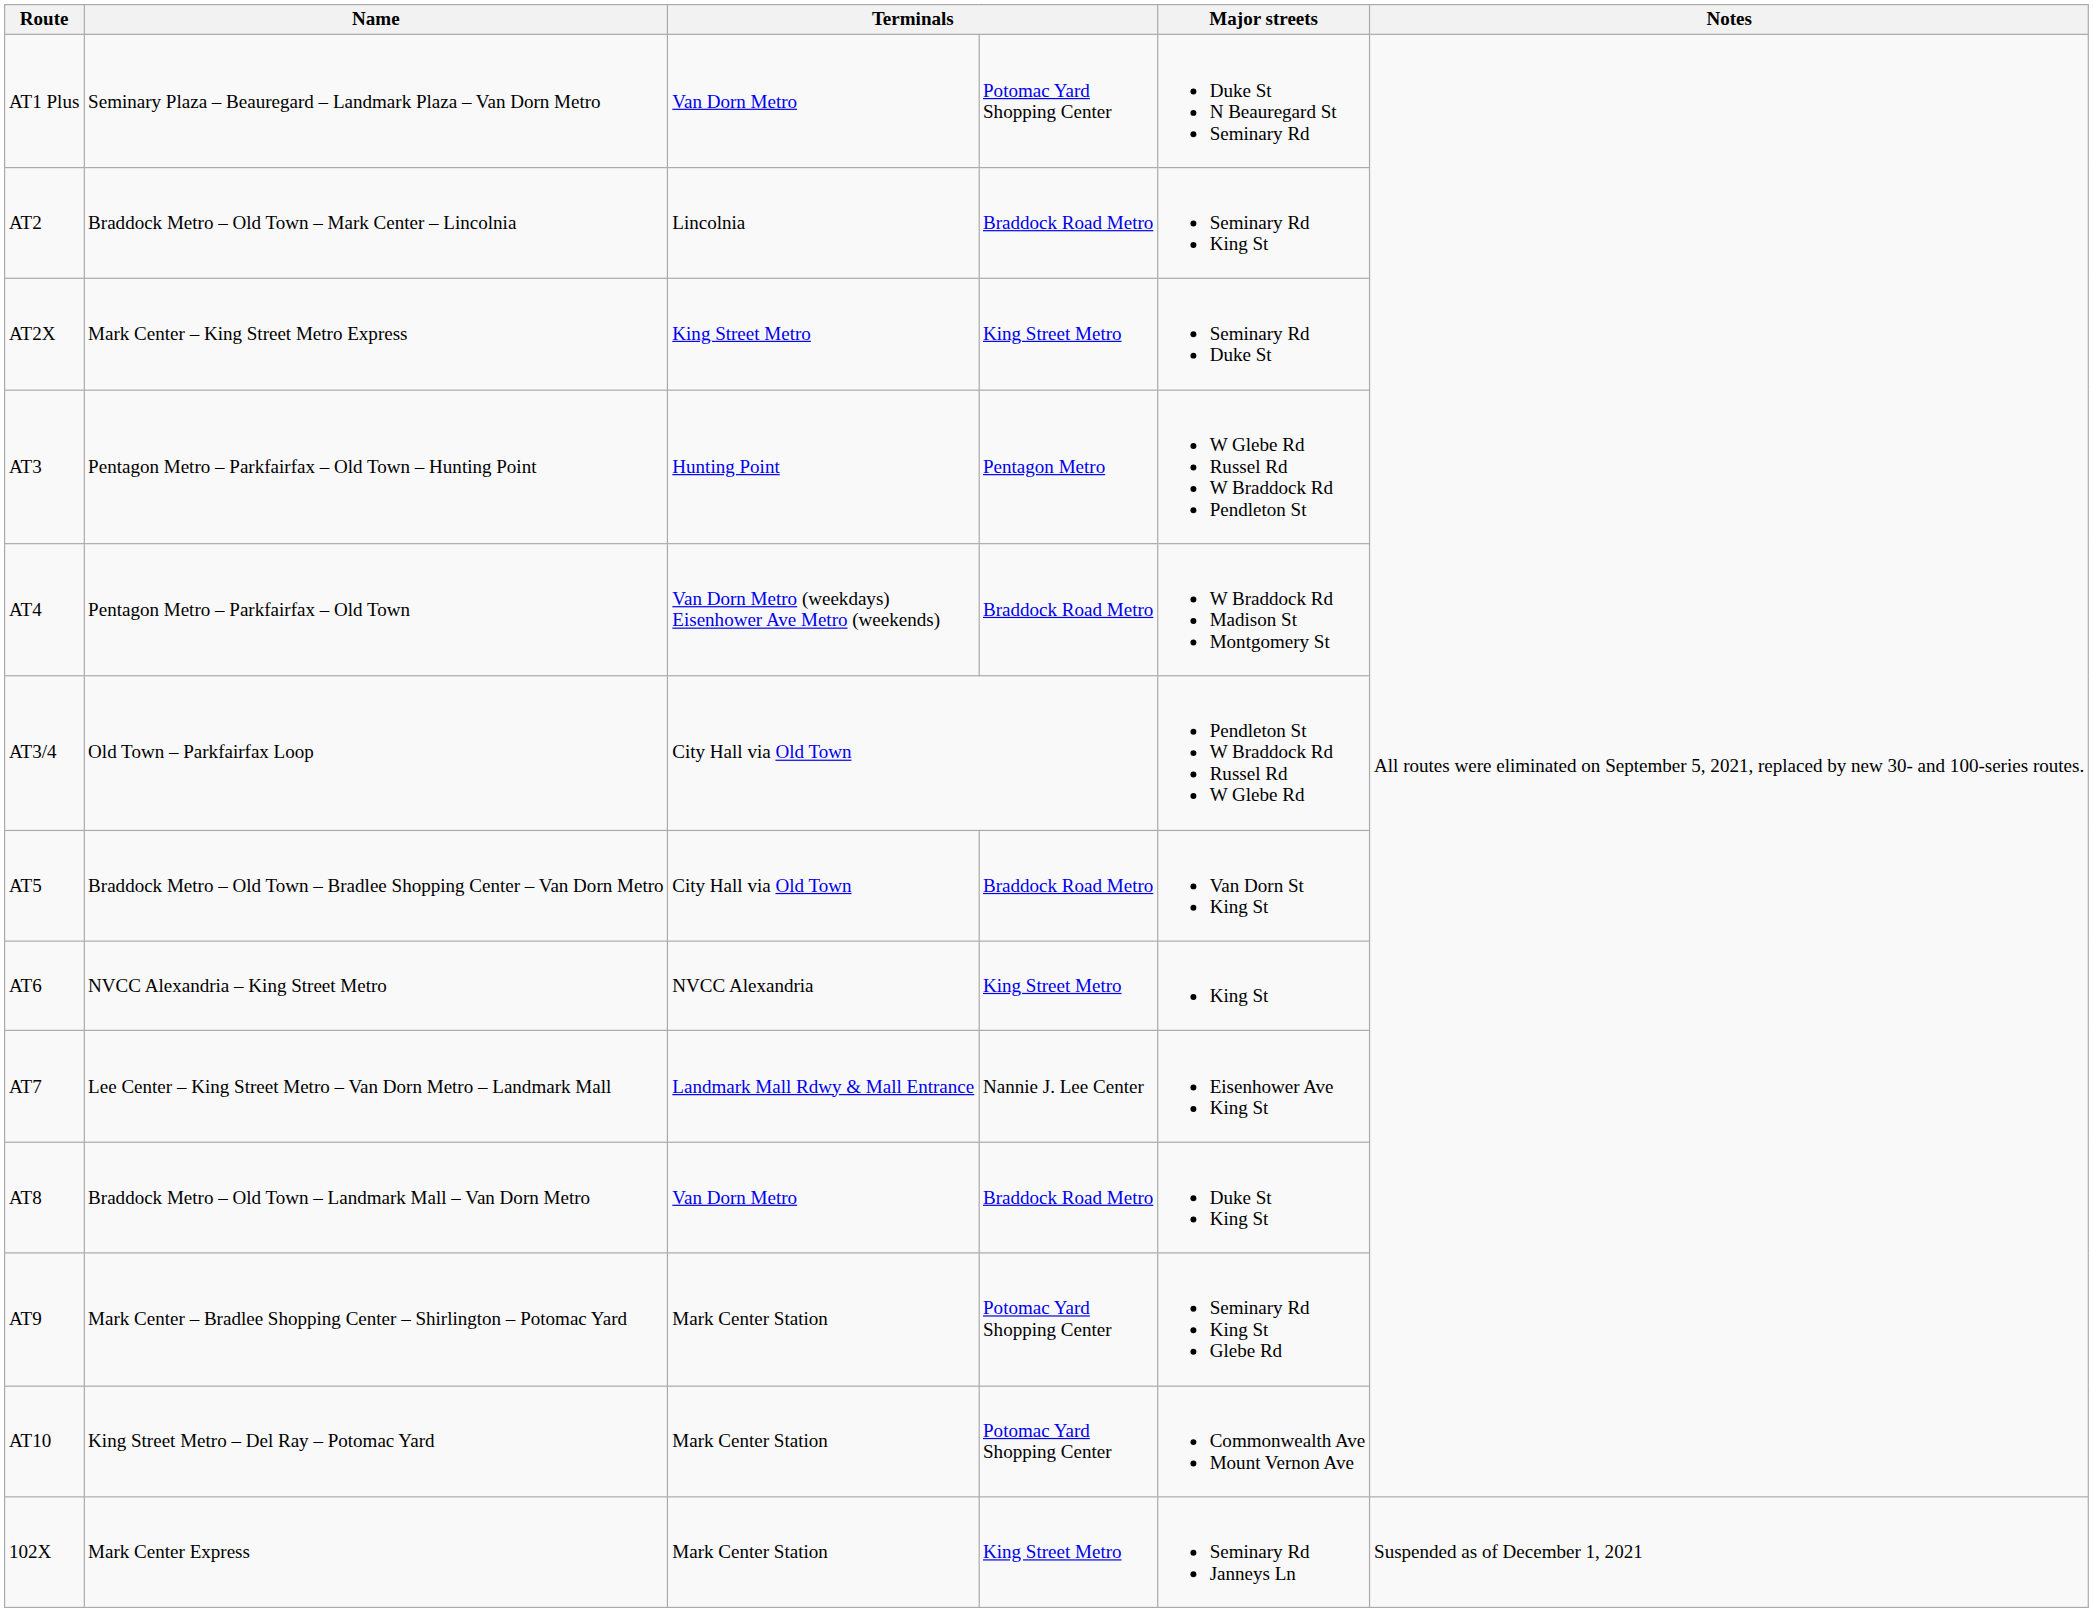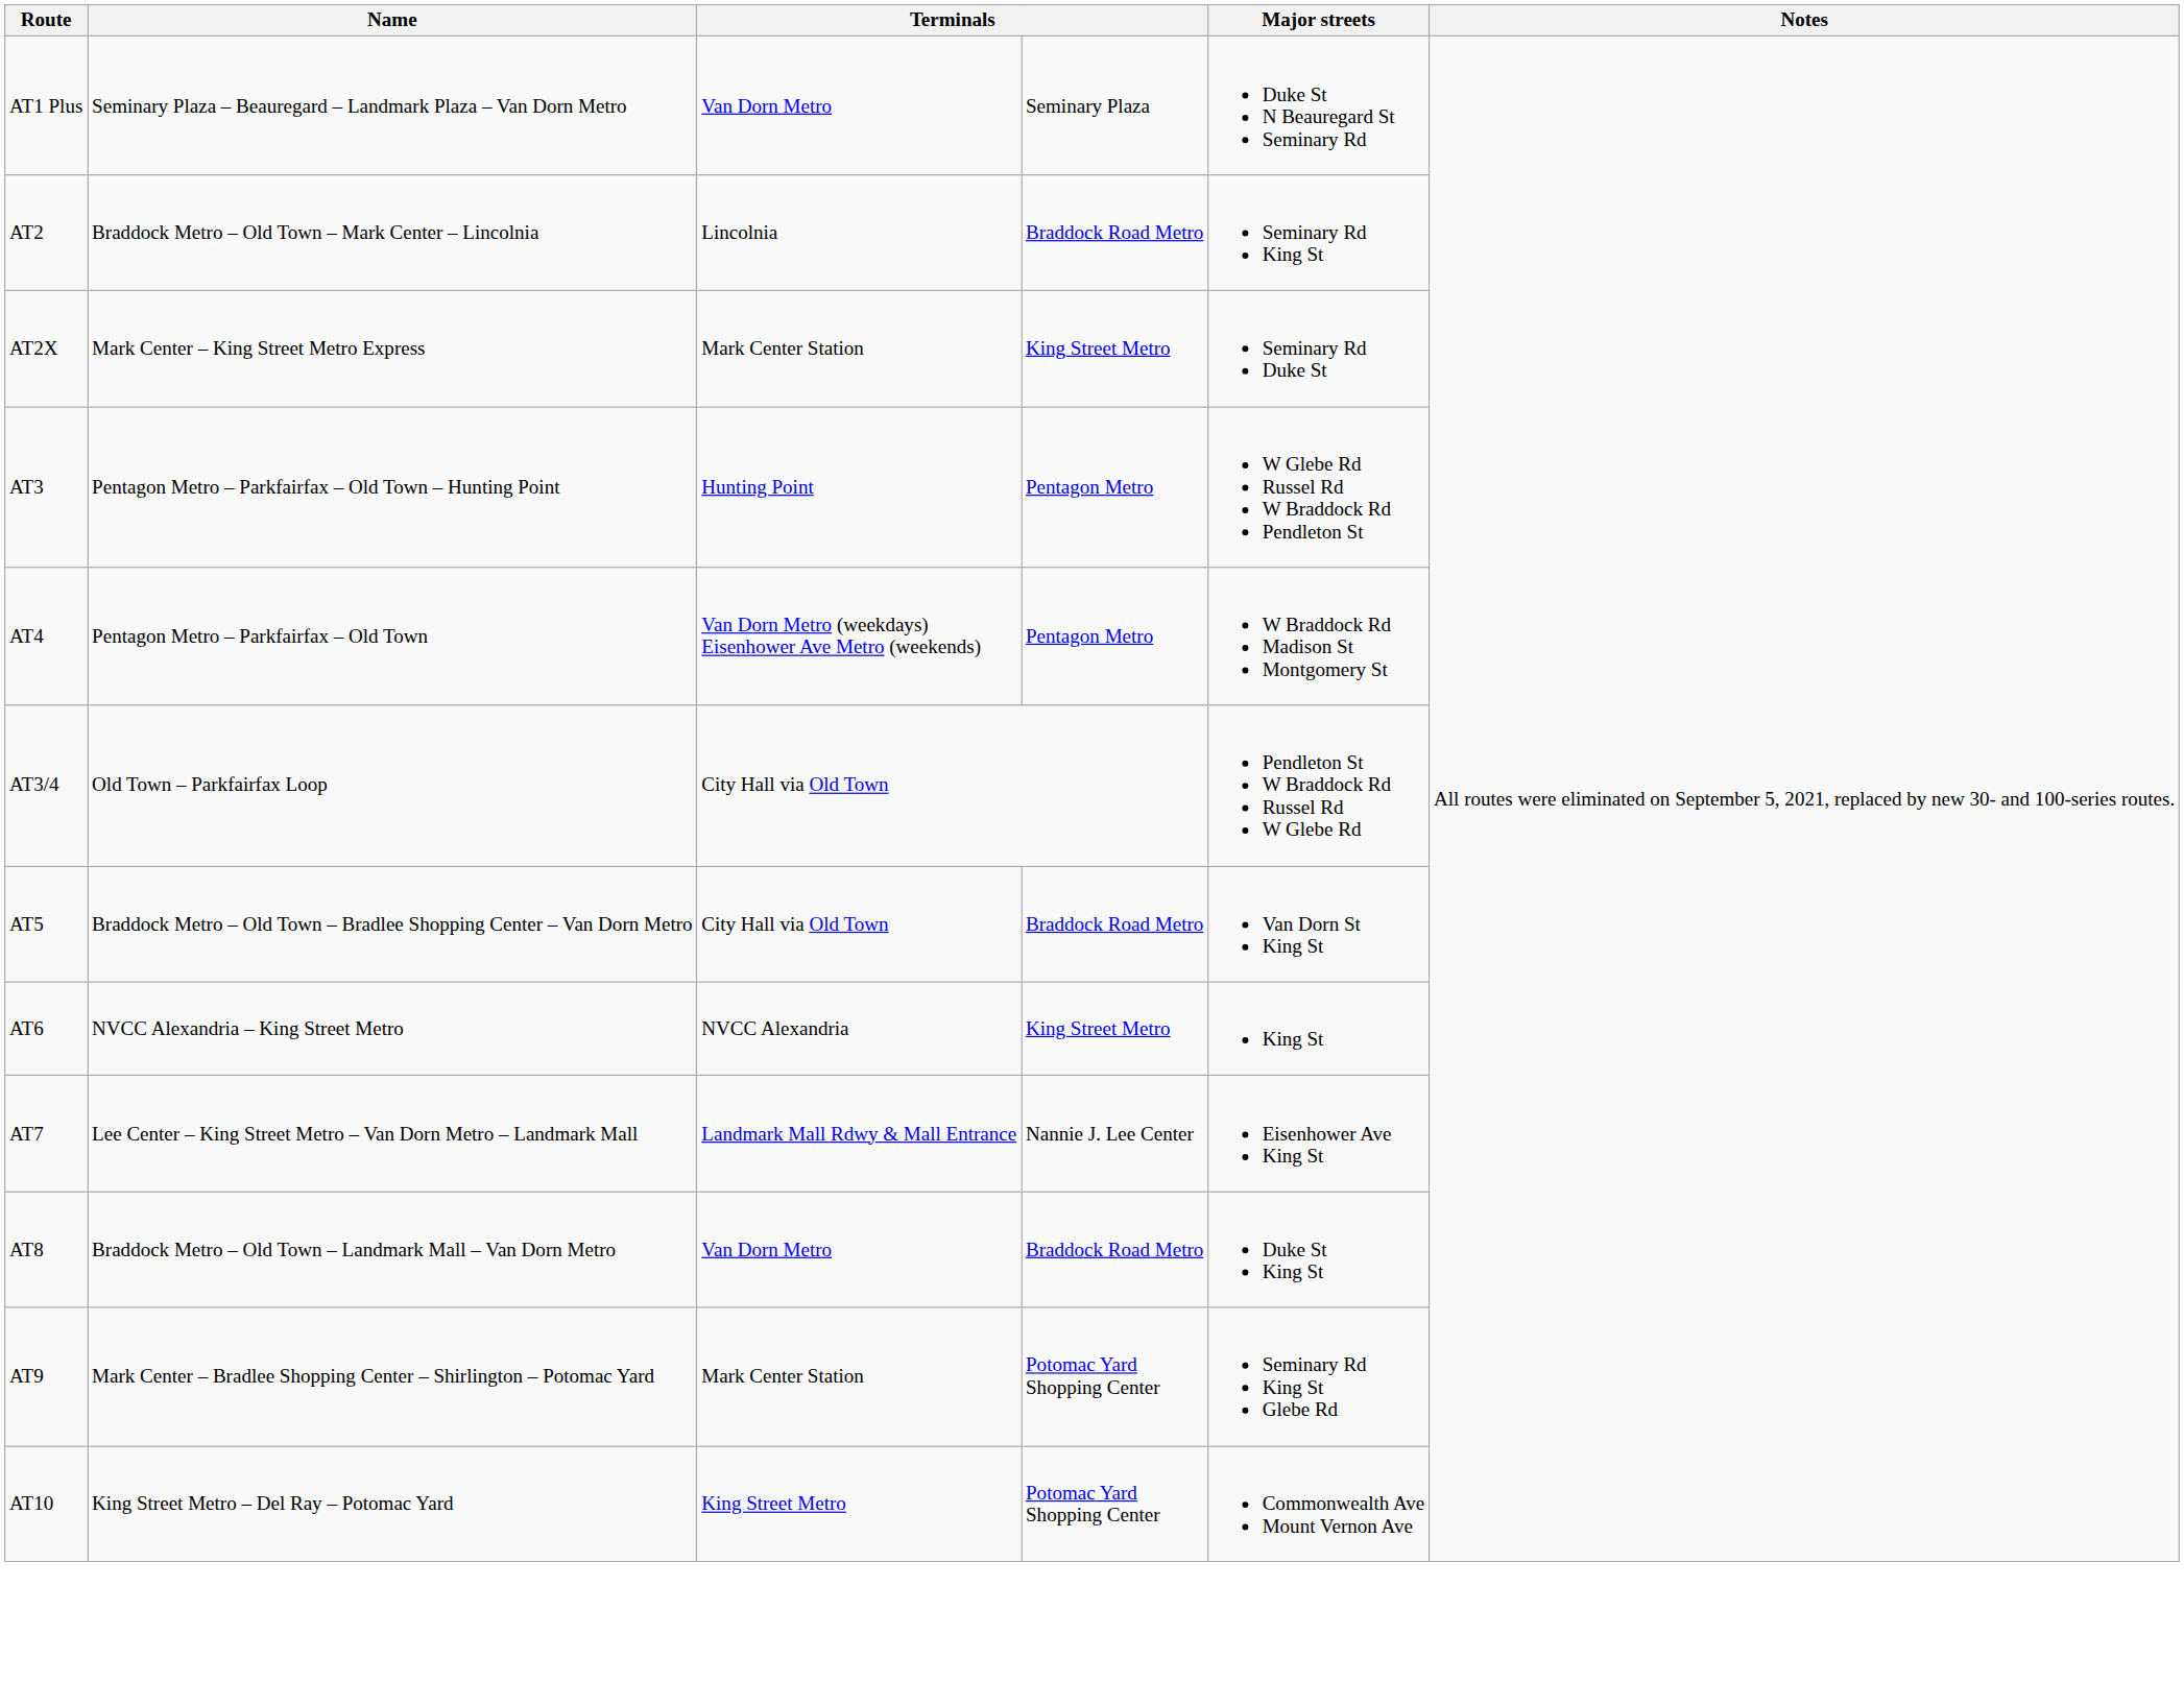 <table class="wikitable">
 <tr>
 <th>Route</th>
 <th>Name</th>
 <th colspan=2>Terminals</th>
 <th>Major streets</th>
 <th>Notes</th>
 </tr>
 <tr>
 <td>AT1 Plus</td>
 <td>Seminary Plaza – Beauregard – Landmark Plaza – Van Dorn Metro</td>
 <td><a href='#'>Van Dorn Metro</a></td>
-<td><a href='#'>Potomac Yard</a><br>Shopping Center</td>
+<td>Seminary Plaza</td>
 <td><br><ul><li>Duke St</li><li>N Beauregard St</li><li>Seminary Rd</li></ul></td>
 <td rowspan=12>All routes were eliminated on September 5, 2021, replaced by new 30- and 100-series routes.</td>
 </tr>
 <tr>
 <td>AT2</td>
 <td>Braddock Metro – Old Town – Mark Center – Lincolnia</td>
 <td>Lincolnia</td>
 <td><a href='#'>Braddock Road Metro</a></td>
 <td><br><ul><li>Seminary Rd</li><li>King St</li></ul></td>
 </tr>
 <tr>
 <td>AT2X</td>
 <td>Mark Center – King Street Metro Express</td>
-<td><a href='#'>King Street Metro</a></td>
+<td>Mark Center Station</td>
 <td><a href='#'>King Street Metro</a></td>
 <td><br><ul><li>Seminary Rd</li><li>Duke St</li></ul></td>
 </tr>
 <tr>
 <td>AT3</td>
 <td>Pentagon Metro – Parkfairfax – Old Town – Hunting Point</td>
 <td><a href='#'>Hunting Point</a></td>
 <td><a href='#'>Pentagon Metro</a></td>
 <td><br><ul><li>W Glebe Rd</li><li>Russel Rd</li><li>W Braddock Rd</li><li>Pendleton St</li></ul></td>
 </tr>
 <tr>
 <td>AT4</td>
 <td>Pentagon Metro – Parkfairfax – Old Town</td>
 <td><a href='#'>Van Dorn Metro</a> (weekdays)<br><a href='#'>Eisenhower Ave Metro</a> (weekends)</td>
-<td><a href='#'>Braddock Road Metro</a></td>
+<td><a href='#'>Pentagon Metro</a></td>
 <td><br><ul><li>W Braddock Rd</li><li>Madison St</li><li>Montgomery St</li></ul></td>
 </tr>
 <tr>
 <td>AT3/4</td>
 <td>Old Town – Parkfairfax Loop</td>
 <td colspan=2>City Hall via <a href='#'>Old Town</a></td>
 <td><br><ul><li>Pendleton St</li><li>W Braddock Rd</li><li>Russel Rd</li><li>W Glebe Rd</li></ul></td>
 </tr>
 <tr>
 <td>AT5</td>
 <td>Braddock Metro – Old Town – Bradlee Shopping Center – Van Dorn Metro</td>
 <td>City Hall via <a href='#'>Old Town</a></td>
 <td><a href='#'>Braddock Road Metro</a></td>
 <td><br><ul><li>Van Dorn St</li><li>King St</li></ul></td>
 </tr>
 <tr>
 <td>AT6</td>
 <td>NVCC Alexandria – King Street Metro</td>
 <td>NVCC Alexandria</td>
 <td><a href='#'>King Street Metro</a></td>
 <td><br><ul><li>King St</li></ul></td>
 </tr>
 <tr>
 <td>AT7</td>
 <td>Lee Center – King Street Metro – Van Dorn Metro – Landmark Mall</td>
 <td><a href='#'>Landmark Mall Rdwy & Mall Entrance</a></td>
 <td>Nannie J. Lee Center</td>
 <td><br><ul><li>Eisenhower Ave</li><li>King St</li></ul></td>
 </tr>
 <tr>
 <td>AT8</td>
 <td>Braddock Metro – Old Town – Landmark Mall – Van Dorn Metro</td>
 <td><a href='#'>Van Dorn Metro</a></td>
 <td><a href='#'>Braddock Road Metro</a></td>
 <td><br><ul><li>Duke St</li><li>King St</li></ul></td>
 </tr>
 <tr>
 <td>AT9</td>
 <td>Mark Center – Bradlee Shopping Center – Shirlington – Potomac Yard</td>
 <td>Mark Center Station</td>
 <td><a href='#'>Potomac Yard</a><br>Shopping Center</td>
 <td><br><ul><li>Seminary Rd</li><li>King St</li><li>Glebe Rd</li></ul></td>
 </tr>
 <tr>
 <td>AT10</td>
 <td>King Street Metro – Del Ray – Potomac Yard</td>
-<td>Mark Center Station</td>
+<td><a href='#'>King Street Metro</a></td>
 <td><a href='#'>Potomac Yard</a><br>Shopping Center</td>
 <td><br><ul><li>Commonwealth Ave</li><li>Mount Vernon Ave</li></ul></td>
 </tr>
 <tr>
-<td>102X</td>
-<td>Mark Center Express</td>
-<td>Mark Center Station</td>
-<td><a href='#'>King Street Metro</a></td>
-<td><br><ul><li>Seminary Rd</li><li>Janneys Ln</li></ul></td>
-<td>Suspended as of December 1, 2021</td>
-</tr>
-<tr>
 </tr>
 </table>
